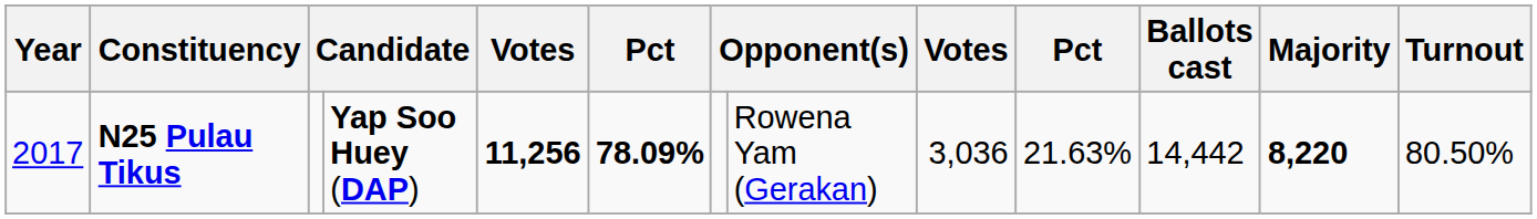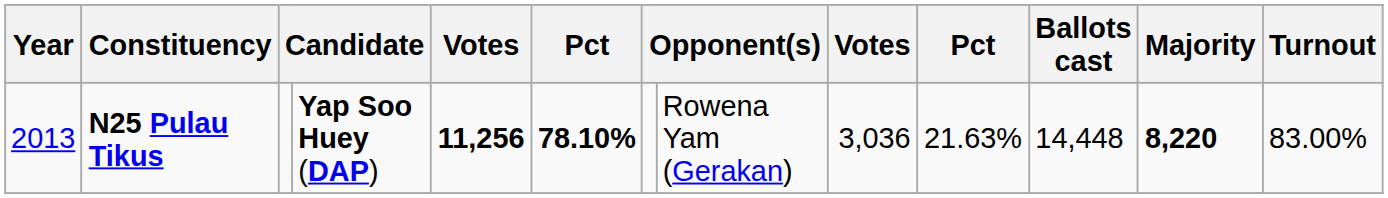 <table class="wikitable" style="margin:0.5em ; font-size:95%">
 <tr>
 <th>Year</th>
 <th>Constituency</th>
 <th colspan=2>Candidate</th>
 <th>Votes</th>
 <th>Pct</th>
 <th colspan=2>Opponent(s)</th>
 <th>Votes</th>
 <th>Pct</th>
 <th>Ballots cast</th>
 <th>Majority</th>
 <th>Turnout</th>
 </tr>
 <tr>
-<td><a href='#'>2017</a></td>
+<td><a href='#'>2013</a></td>
 <td><strong>N25 <a href='#'>Pulau Tikus</a></strong></td>
 <td></td>
 <td><strong>Yap Soo Huey</strong> (<a href='#'><strong>DAP</strong></a>)</td>
 <td align="right"><strong>11,256</strong></td>
-<td><strong>78.09%</strong></td>
+<td><strong>78.10%</strong></td>
 <td></td>
 <td>Rowena Yam (<a href='#'>Gerakan</a>)</td>
 <td align=right>3,036</td>
 <td>21.63%</td>
-<td>14,442</td>
+<td>14,448</td>
 <td><strong>8,220</strong></td>
-<td>80.50%</td>
+<td>83.00%</td>
 </tr>
 </table>
